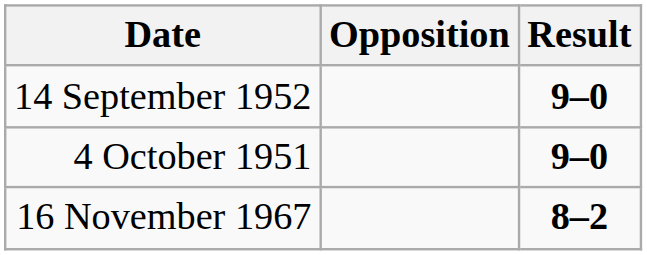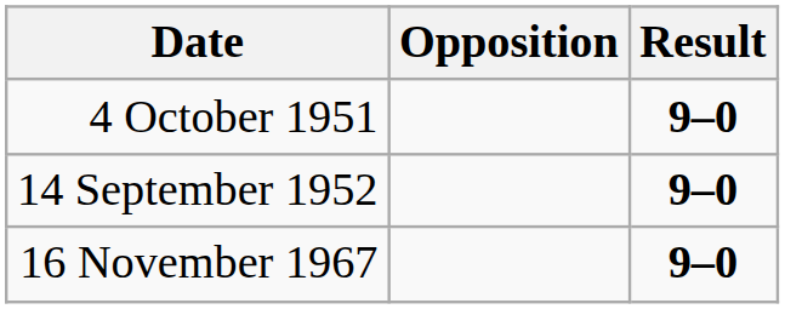 <table class="wikitable" style="float:left;">
 <tr>
 <th>Date</th>
 <th>Opposition</th>
 <th>Result</th>
 </tr>
 <tr>
-<td align=right>14 September 1952</td>
+<td align=right>4 October 1951</td>
 <td></td>
 <td align=center><strong>9–0</strong></td>
 </tr>
 <tr>
-<td align=right>4 October 1951</td>
+<td align=right>14 September 1952</td>
 <td></td>
 <td align=center><strong>9–0</strong></td>
 </tr>
 <tr>
 <td align=right>16 November 1967</td>
 <td></td>
-<td align=center><strong>8–2</strong></td>
+<td align=center><strong>9–0</strong></td>
 </tr>
 </table>
